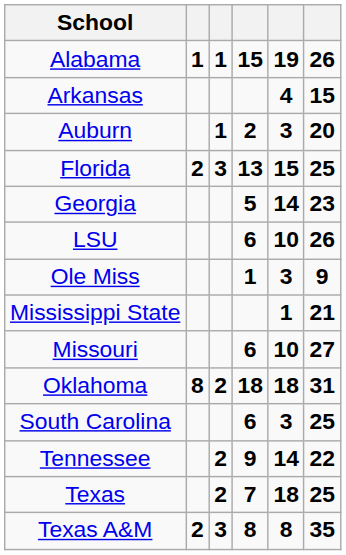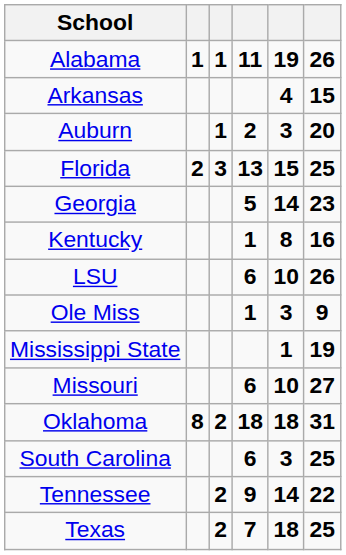 <table class="wikitable sortable" style="text-align: center;">
 <tr>
 <th scope="col">School</th>
 <th data-sort-type="number" scope="col"></th>
 <th data-sort-type="number" scope="col"></th>
 <th data-sort-type="number" scope="col"></th>
 <th data-sort-type="number" scope="col"></th>
 <th data-sort-type="number" scope="col"></th>
 </tr>
 <tr>
 <td><a href='#'>Alabama</a></td>
 <td><strong>1</strong><br></td>
 <td><strong>1</strong><br></td>
-<td><strong>15</strong><br></td>
+<td><strong>11</strong><br></td>
 <td><strong>19</strong><br></td>
 <td><strong>26</strong><br></td>
 </tr>
 <tr>
 <td><a href='#'>Arkansas</a></td>
 <td></td>
 <td></td>
 <td></td>
 <td><strong>4</strong><br></td>
 <td><strong>15</strong><br></td>
 </tr>
 <tr>
 <td><a href='#'>Auburn</a></td>
 <td></td>
 <td><strong>1</strong><br></td>
 <td><strong>2</strong><br></td>
 <td><strong>3</strong><br></td>
 <td><strong>20</strong><br></td>
 </tr>
 <tr>
 <td><a href='#'>Florida</a></td>
 <td><strong>2</strong><br></td>
 <td><strong>3</strong><br></td>
 <td><strong>13</strong><br></td>
 <td><strong>15</strong><br></td>
 <td><strong>25</strong><br></td>
 </tr>
 <tr>
 <td><a href='#'>Georgia</a></td>
 <td></td>
 <td></td>
 <td><strong>5</strong><br></td>
 <td><strong>14</strong><br></td>
 <td><strong>23</strong><br></td>
 </tr>
 <tr>
+<td><a href='#'>Kentucky</a></td>
+<td></td>
+<td></td>
+<td><strong>1</strong><br></td>
+<td><strong>8</strong><br></td>
+<td><strong>16</strong><br></td>
+</tr>
+<tr>
 <td><a href='#'>LSU</a></td>
 <td></td>
 <td></td>
 <td><strong>6</strong><br></td>
 <td><strong>10</strong><br></td>
 <td><strong>26</strong><br></td>
 </tr>
 <tr>
 <td><a href='#'>Ole Miss</a></td>
 <td></td>
 <td></td>
 <td><strong>1</strong><br></td>
 <td><strong>3</strong><br></td>
 <td><strong>9</strong><br></td>
 </tr>
 <tr>
 <td><a href='#'>Mississippi State</a></td>
 <td></td>
 <td></td>
 <td></td>
 <td><strong>1</strong><br></td>
-<td><strong>21</strong><br></td>
+<td><strong>19</strong><br></td>
 </tr>
 <tr>
 <td><a href='#'>Missouri</a></td>
 <td></td>
 <td></td>
 <td><strong>6</strong><br></td>
 <td><strong>10</strong><br></td>
 <td><strong>27</strong><br></td>
 </tr>
 <tr>
 <td><a href='#'>Oklahoma</a></td>
 <td><strong>8</strong><br></td>
 <td><strong>2</strong><br></td>
 <td><strong>18</strong><br></td>
 <td><strong>18</strong><br></td>
 <td><strong>31</strong><br></td>
 </tr>
 <tr>
 <td><a href='#'>South Carolina</a></td>
 <td></td>
 <td></td>
 <td><strong>6</strong><br></td>
 <td><strong>3</strong><br></td>
 <td><strong>25</strong><br></td>
 </tr>
 <tr>
 <td><a href='#'>Tennessee</a></td>
 <td></td>
 <td><strong>2</strong><br></td>
 <td><strong>9</strong><br></td>
 <td><strong>14</strong><br></td>
 <td><strong>22</strong><br></td>
 </tr>
 <tr>
 <td><a href='#'>Texas</a></td>
 <td></td>
 <td><strong>2</strong><br></td>
 <td><strong>7</strong><br></td>
 <td><strong>18</strong><br></td>
 <td><strong>25</strong><br></td>
 </tr>
-<tr>
-<td><a href='#'>Texas A&M</a></td>
-<td><strong>2</strong><br></td>
-<td><strong>3</strong><br></td>
-<td><strong>8</strong><br></td>
-<td><strong>8</strong><br></td>
-<td><strong>35</strong><br></td>
-</tr>
 </table>
